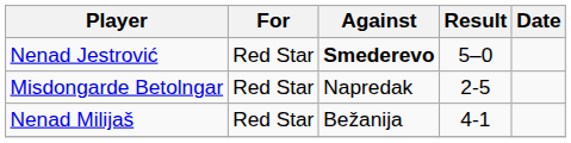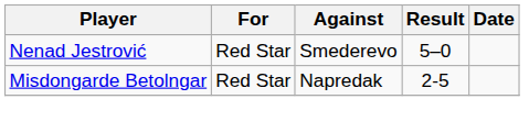 <table class="wikitable">
 <tr>
 <th>Player</th>
 <th>For</th>
 <th>Against</th>
 <th style="text-align:center;">Result</th>
 <th>Date</th>
 </tr>
 <tr>
 <td> <a href='#'>Nenad Jestrović</a></td>
 <td>Red Star</td>
-<td><strong>Smederevo</strong></td>
+<td>Smederevo</td>
 <td style="text-align:center">5–0</td>
 <td></td>
 </tr>
 <tr>
 <td> <a href='#'>Misdongarde Betolngar</a></td>
 <td>Red Star</td>
 <td>Napredak</td>
 <td style="text-align:center">2-5</td>
 <td></td>
 </tr>
 <tr>
-<td> <a href='#'>Nenad Milijaš</a></td>
-<td>Red Star</td>
-<td>Bežanija</td>
-<td style="text-align:center">4-1</td>
-<td></td>
-</tr>
-<tr>
 </tr>
 </table>
